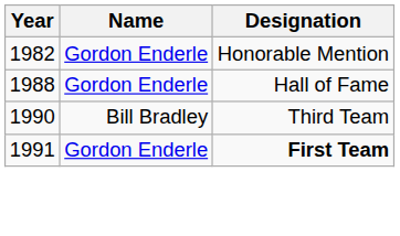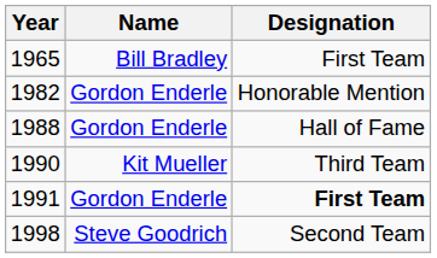 <table class="wikitable sortable" style="text-align:right">
 <tr>
 <th>Year</th>
 <th>Name</th>
 <th>Designation</th>
+</tr>
+<tr>
+<td>1965</td>
+<td><a href='#'>Bill Bradley</a></td>
+<td>First Team</td>
 </tr>
 <tr>
 <td>1982</td>
 <td><a href='#'>Gordon Enderle</a></td>
 <td>Honorable Mention</td>
 </tr>
 <tr>
 <td>1988</td>
 <td><a href='#'>Gordon Enderle</a></td>
 <td>Hall of Fame</td>
 </tr>
 <tr>
 <td>1990</td>
-<td>Bill Bradley</td>
+<td><a href='#'>Kit Mueller</a></td>
 <td>Third Team</td>
 </tr>
 <tr>
 <td>1991</td>
 <td><a href='#'>Gordon Enderle</a></td>
 <td><strong>First Team</strong></td>
 </tr>
+<tr>
+<td>1998</td>
+<td><a href='#'>Steve Goodrich</a></td>
+<td>Second Team</td>
+</tr>
 </table>
